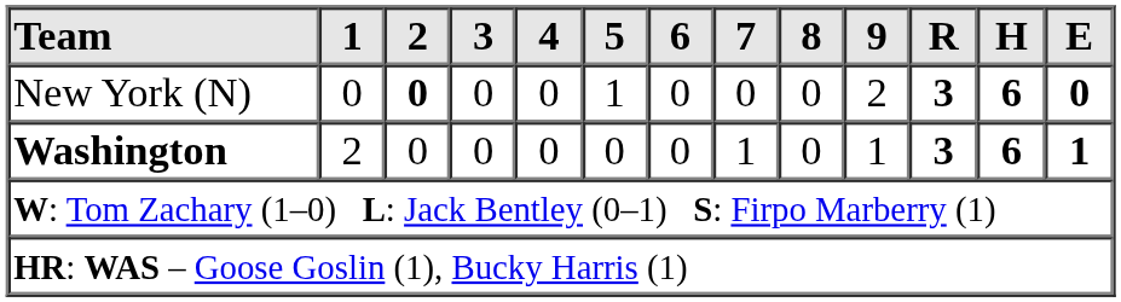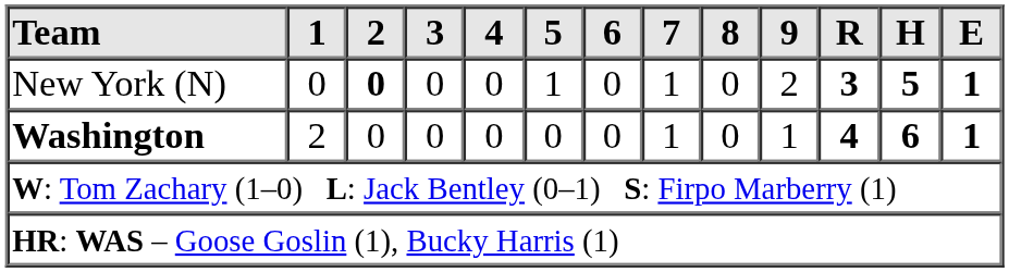 <table border=1 cellspacing=0 width=425 style="margin-left:3em;">
 <tr style="text-align:center; background-color:#e6e6e6;">
 <th align=left width=125>Team</th>
 <th width=25>1</th>
 <th width=25>2</th>
 <th width=25>3</th>
 <th width=25>4</th>
 <th width=25>5</th>
 <th width=25>6</th>
 <th width=25>7</th>
 <th width=25>8</th>
 <th width=25>9</th>
 <th width=25>R</th>
 <th width=25>H</th>
 <th width=25>E</th>
 </tr>
 <tr style="text-align:center;">
 <td align=left>New York (N)</td>
 <td>0</td>
 <td><strong>0</strong></td>
 <td>0</td>
 <td>0</td>
 <td>1</td>
 <td>0</td>
-<td>0</td>
+<td>1</td>
 <td>0</td>
 <td>2</td>
 <td><strong>3</strong></td>
-<td><strong>6</strong></td>
-<td><strong>0</strong></td>
+<td><strong>5</strong></td>
+<td><strong>1</strong></td>
 </tr>
 <tr style="text-align:center;">
 <td align=left><strong>Washington</strong></td>
 <td>2</td>
 <td>0</td>
 <td>0</td>
 <td>0</td>
 <td>0</td>
 <td>0</td>
 <td>1</td>
 <td>0</td>
 <td>1</td>
-<td><strong>3</strong></td>
+<td><strong>4</strong></td>
 <td><strong>6</strong></td>
 <td><strong>1</strong></td>
 </tr>
 <tr style="text-align:left;">
 <td colspan=13><small><strong>W</strong>: <a href='#'>Tom Zachary</a> (1–0)   <strong>L</strong>: <a href='#'>Jack Bentley</a> (0–1)   <strong>S</strong>:  <a href='#'>Firpo Marberry</a> (1)</small></td>
 </tr>
 <tr style="text-align:left;">
 <td colspan=13><small><strong>HR</strong>: <strong>WAS</strong> – <a href='#'>Goose Goslin</a> (1), <a href='#'>Bucky Harris</a> (1)</small></td>
 </tr>
 </table>
